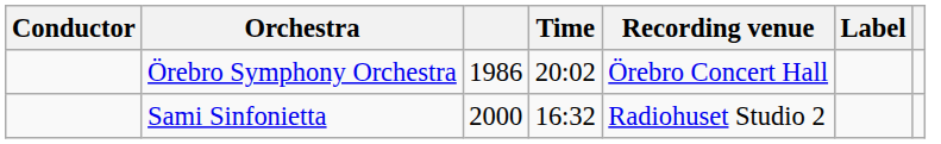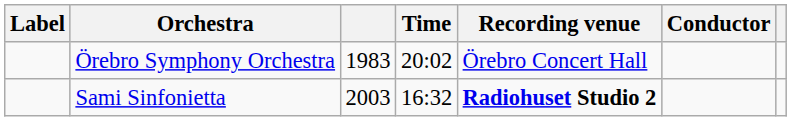 <table class="wikitable sortable" style="margin-right:0; font-size:95%">
 <tr>
-<th scope="col">Conductor</th>
+<th scope="col">Label</th>
 <th scope="col">Orchestra</th>
 <th scope="col"></th>
 <th scope="col">Time</th>
 <th scope="col">Recording venue</th>
-<th scope="col">Label</th>
+<th scope="col">Conductor</th>
 <th scope="col"class="unsortable"></th>
 </tr>
 <tr>
 <td></td>
 <td><a href='#'>Örebro Symphony Orchestra</a></td>
-<td>1986</td>
+<td>1983</td>
 <td>20:02</td>
 <td><a href='#'>Örebro Concert Hall</a></td>
 <td></td>
 <td></td>
 </tr>
 <tr>
 <td></td>
 <td><a href='#'>Sami Sinfonietta</a></td>
-<td>2000</td>
+<td>2003</td>
 <td>16:32</td>
-<td><a href='#'>Radiohuset</a> Studio 2</td>
+<td><strong><a href='#'>Radiohuset</a> Studio 2</strong></td>
 <td></td>
 <td></td>
 </tr>
 </table>
